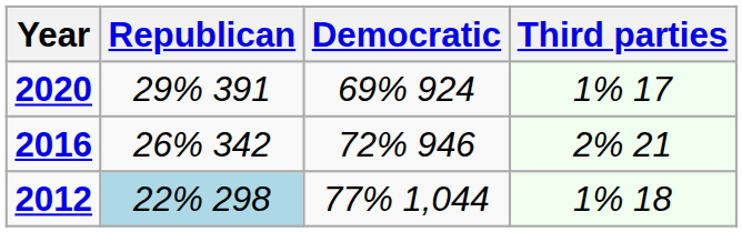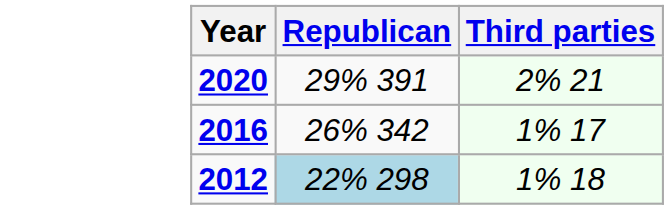 <table class="wikitable" style="float:right; font-size:95%; margin-left: 1rem;">
 <tr>
 <th>Year</th>
 <th><a href='#'>Republican</a></th>
-<th><a href='#'>Democratic</a></th>
 <th><a href='#'>Third parties</a></th>
 </tr>
 <tr>
 <td><strong><a href='#'>2020</a></strong></td>
 <td align="center" ><em>29%</em> <em>391</em></td>
-<td align="center" ><em>69%</em> <em>924</em></td>
-<td style="text-align:center; background:honeyDew;"><em>1%</em> <em>17</em></td>
+<td style="text-align:center; background:honeyDew;"><em>2%</em> <em>21</em></td>
 </tr>
 <tr>
 <td><strong><a href='#'>2016</a></strong></td>
 <td align="center" ><em>26%</em> <em>342</em></td>
-<td align="center" ><em>72%</em> <em>946</em></td>
-<td style="text-align:center; background:honeyDew;"><em>2%</em> <em>21</em></td>
+<td style="text-align:center; background:honeyDew;"><em>1%</em> <em>17</em></td>
 </tr>
 <tr>
 <td><strong><a href='#'>2012</a></strong></td>
 <td align="center"  style="background: lightblue;"><em>22%</em> <em>298</em></td>
-<td align="center" ><em>77%</em> <em>1,044</em></td>
 <td style="text-align:center; background:honeyDew;"><em>1%</em> <em>18</em></td>
 </tr>
 </table>
